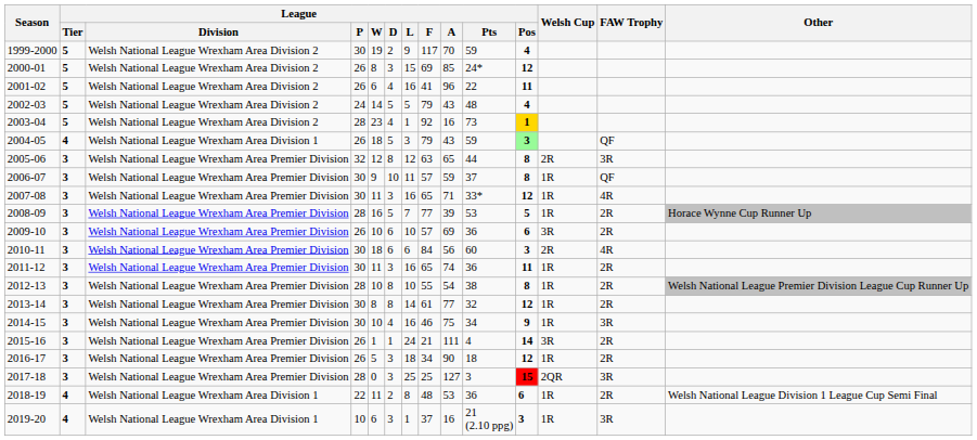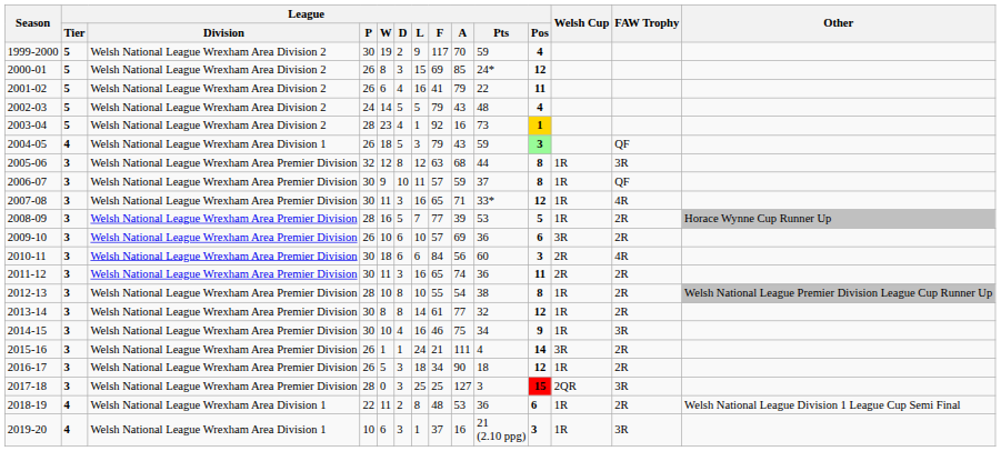 <table class="wikitable">
 <tr>
 <th rowspan="2">Season</th>
 <th colspan="10">League</th>
 <th rowspan="2">Welsh Cup</th>
 <th rowspan="2">FAW Trophy</th>
 <th rowspan="2">Other</th>
 </tr>
 <tr>
 <th>Tier</th>
 <th>Division</th>
 <th>P</th>
 <th>W</th>
 <th>D</th>
 <th>L</th>
 <th>F</th>
 <th>A</th>
 <th>Pts</th>
 <th>Pos</th>
 </tr>
 <tr>
 <td>1999-2000</td>
 <td><strong>5</strong></td>
 <td>Welsh National League Wrexham Area Division 2</td>
 <td>30</td>
 <td>19</td>
 <td>2</td>
 <td>9</td>
 <td>117</td>
 <td>70</td>
 <td>59</td>
 <td align="center"><strong>4</strong></td>
 <td></td>
 <td></td>
 <td></td>
 </tr>
 <tr>
 <td>2000-01</td>
 <td><strong>5</strong></td>
 <td>Welsh National League Wrexham Area Division 2</td>
 <td>26</td>
 <td>8</td>
 <td>3</td>
 <td>15</td>
 <td>69</td>
 <td>85</td>
 <td>24*</td>
 <td align="center"><strong>12</strong></td>
 <td></td>
 <td></td>
 <td></td>
 </tr>
 <tr>
 <td>2001-02</td>
 <td><strong>5</strong></td>
 <td>Welsh National League Wrexham Area Division 2</td>
 <td>26</td>
 <td>6</td>
 <td>4</td>
 <td>16</td>
 <td>41</td>
-<td>96</td>
+<td>79</td>
 <td>22</td>
 <td align="center"><strong>11</strong></td>
 <td></td>
 <td></td>
 <td></td>
 </tr>
 <tr>
 <td>2002-03</td>
 <td><strong>5</strong></td>
 <td>Welsh National League Wrexham Area Division 2</td>
 <td>24</td>
 <td>14</td>
 <td>5</td>
 <td>5</td>
 <td>79</td>
 <td>43</td>
 <td>48</td>
 <td align="center"><strong>4</strong></td>
 <td></td>
 <td></td>
 <td></td>
 </tr>
 <tr>
 <td>2003-04</td>
 <td><strong>5</strong></td>
 <td>Welsh National League Wrexham Area Division 2</td>
 <td>28</td>
 <td>23</td>
 <td>4</td>
 <td>1</td>
 <td>92</td>
 <td>16</td>
 <td>73</td>
 <td align="center" bgcolor="Gold"><strong>1</strong></td>
 <td></td>
 <td></td>
 <td></td>
 </tr>
 <tr>
 <td>2004-05</td>
 <td><strong>4</strong></td>
 <td>Welsh National League Wrexham Area Division 1</td>
 <td>26</td>
 <td>18</td>
 <td>5</td>
 <td>3</td>
 <td>79</td>
 <td>43</td>
 <td>59</td>
 <td align="center" bgcolor="PaleGreen"><strong>3</strong></td>
 <td></td>
 <td>QF</td>
 <td></td>
 </tr>
 <tr>
 <td>2005-06</td>
 <td><strong>3</strong></td>
 <td>Welsh National League Wrexham Area Premier Division</td>
 <td>32</td>
 <td>12</td>
 <td>8</td>
 <td>12</td>
 <td>63</td>
-<td>65</td>
+<td>68</td>
 <td>44</td>
 <td align="center"><strong>8</strong></td>
-<td>2R</td>
+<td>1R</td>
 <td>3R</td>
 <td></td>
 </tr>
 <tr>
 <td>2006-07</td>
 <td><strong>3</strong></td>
 <td>Welsh National League Wrexham Area Premier Division</td>
 <td>30</td>
 <td>9</td>
 <td>10</td>
 <td>11</td>
 <td>57</td>
 <td>59</td>
 <td>37</td>
 <td align="center"><strong>8</strong></td>
 <td>1R</td>
 <td>QF</td>
 <td></td>
 </tr>
 <tr>
 <td>2007-08</td>
 <td><strong>3</strong></td>
 <td>Welsh National League Wrexham Area Premier Division</td>
 <td>30</td>
 <td>11</td>
 <td>3</td>
 <td>16</td>
 <td>65</td>
 <td>71</td>
 <td>33*</td>
 <td align="center"><strong>12</strong></td>
 <td>1R</td>
 <td>4R</td>
 <td></td>
 </tr>
 <tr>
 <td>2008-09</td>
 <td><strong>3</strong></td>
 <td><a href='#'>Welsh National League Wrexham Area Premier Division</a></td>
 <td>28</td>
 <td>16</td>
 <td>5</td>
 <td>7</td>
 <td>77</td>
 <td>39</td>
 <td>53</td>
 <td align="center"><strong>5</strong></td>
 <td>1R</td>
 <td>2R</td>
 <td bgcolor="Silver">Horace Wynne Cup Runner Up</td>
 </tr>
 <tr>
 <td>2009-10</td>
 <td><strong>3</strong></td>
 <td><a href='#'>Welsh National League Wrexham Area Premier Division</a></td>
 <td>26</td>
 <td>10</td>
 <td>6</td>
 <td>10</td>
 <td>57</td>
 <td>69</td>
 <td>36</td>
 <td align="center"><strong>6</strong></td>
 <td>3R</td>
 <td>2R</td>
 <td></td>
 </tr>
 <tr>
 <td>2010-11</td>
 <td><strong>3</strong></td>
 <td><a href='#'>Welsh National League Wrexham Area Premier Division</a></td>
 <td>30</td>
 <td>18</td>
 <td>6</td>
 <td>6</td>
 <td>84</td>
 <td>56</td>
 <td>60</td>
 <td align="center"><strong>3</strong></td>
 <td>2R</td>
 <td>4R</td>
 <td></td>
 </tr>
 <tr>
 <td>2011-12</td>
 <td><strong>3</strong></td>
 <td><a href='#'>Welsh National League Wrexham Area Premier Division</a></td>
 <td>30</td>
 <td>11</td>
 <td>3</td>
 <td>16</td>
 <td>65</td>
 <td>74</td>
 <td>36</td>
 <td align="center"><strong>11</strong></td>
-<td>1R</td>
+<td>2R</td>
 <td>2R</td>
 <td></td>
 </tr>
 <tr>
 <td>2012-13</td>
 <td><strong>3</strong></td>
 <td>Welsh National League Wrexham Area Premier Division</td>
 <td>28</td>
 <td>10</td>
 <td>8</td>
 <td>10</td>
 <td>55</td>
 <td>54</td>
 <td>38</td>
 <td align="center"><strong>8</strong></td>
 <td>1R</td>
 <td>2R</td>
 <td bgcolor="Silver">Welsh National League Premier Division League Cup Runner Up</td>
 </tr>
 <tr>
 <td>2013-14</td>
 <td><strong>3</strong></td>
 <td>Welsh National League Wrexham Area Premier Division</td>
 <td>30</td>
 <td>8</td>
 <td>8</td>
 <td>14</td>
 <td>61</td>
 <td>77</td>
 <td>32</td>
 <td align="center"><strong>12</strong></td>
 <td>1R</td>
 <td>2R</td>
 <td></td>
 </tr>
 <tr>
 <td>2014-15</td>
 <td><strong>3</strong></td>
 <td>Welsh National League Wrexham Area Premier Division</td>
 <td>30</td>
 <td>10</td>
 <td>4</td>
 <td>16</td>
 <td>46</td>
 <td>75</td>
 <td>34</td>
 <td align="center"><strong>9</strong></td>
 <td>1R</td>
 <td>3R</td>
 <td></td>
 </tr>
 <tr>
 <td>2015-16</td>
 <td><strong>3</strong></td>
 <td>Welsh National League Wrexham Area Premier Division</td>
 <td>26</td>
 <td>1</td>
 <td>1</td>
 <td>24</td>
 <td>21</td>
 <td>111</td>
 <td>4</td>
 <td align="center"><strong>14</strong></td>
 <td>3R</td>
 <td>2R</td>
 <td></td>
 </tr>
 <tr>
 <td>2016-17</td>
 <td><strong>3</strong></td>
 <td>Welsh National League Wrexham Area Premier Division</td>
 <td>26</td>
 <td>5</td>
 <td>3</td>
 <td>18</td>
 <td>34</td>
 <td>90</td>
 <td>18</td>
 <td align="center"><strong>12</strong></td>
 <td>1R</td>
 <td>2R</td>
 <td></td>
 </tr>
 <tr>
 <td>2017-18</td>
 <td><strong>3</strong></td>
 <td>Welsh National League Wrexham Area Premier Division</td>
 <td>28</td>
 <td>0</td>
 <td>3</td>
 <td>25</td>
 <td>25</td>
 <td>127</td>
 <td>3</td>
 <td align="center" bgcolor="Red"><strong>15</strong></td>
 <td>2QR</td>
 <td>3R</td>
 <td></td>
 </tr>
 <tr>
 <td>2018-19</td>
 <td><strong>4</strong></td>
 <td>Welsh National League Wrexham Area Division 1</td>
 <td>22</td>
 <td>11</td>
 <td>2</td>
 <td>8</td>
 <td>48</td>
 <td>53</td>
 <td>36</td>
 <td><strong>6</strong></td>
 <td>1R</td>
 <td>2R</td>
 <td>Welsh National League Division 1 League Cup Semi Final</td>
 </tr>
 <tr>
 <td>2019-20</td>
 <td><strong>4</strong></td>
 <td>Welsh National League Wrexham Area Division 1</td>
 <td>10</td>
 <td>6</td>
 <td>3</td>
 <td>1</td>
 <td>37</td>
 <td>16</td>
 <td>21<br>(2.10 ppg)</td>
 <td><strong>3</strong></td>
 <td>1R</td>
 <td>3R</td>
 <td></td>
 </tr>
 </table>
